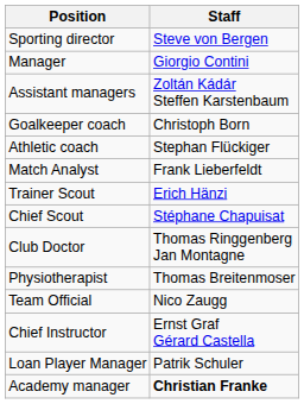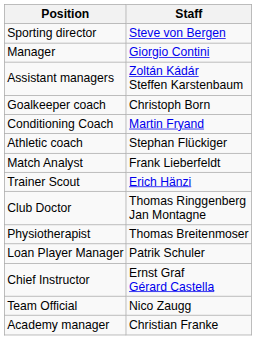 <table class="wikitable">
 <tr>
 <th>Position</th>
 <th>Staff</th>
 </tr>
 <tr>
 <td>Sporting director</td>
 <td> <a href='#'>Steve von Bergen</a></td>
 </tr>
 <tr>
 <td>Manager</td>
 <td> <a href='#'>Giorgio Contini</a></td>
 </tr>
 <tr>
 <td>Assistant managers</td>
 <td> <a href='#'>Zoltán Kádár</a> <br>  Steffen Karstenbaum</td>
 </tr>
 <tr>
 <td>Goalkeeper coach</td>
 <td> Christoph Born</td>
 </tr>
 <tr>
+<td>Conditioning Coach</td>
+<td> <a href='#'>Martin Fryand</a></td>
+</tr>
+<tr>
 <td>Athletic coach</td>
 <td> Stephan Flückiger</td>
 </tr>
 <tr>
 <td>Match Analyst</td>
 <td> Frank Lieberfeldt</td>
 </tr>
 <tr>
 <td>Trainer Scout</td>
 <td> <a href='#'>Erich Hänzi</a></td>
 </tr>
 <tr>
-<td>Chief Scout</td>
-<td> <a href='#'>Stéphane Chapuisat</a></td>
-</tr>
-<tr>
 <td>Club Doctor</td>
 <td> Thomas Ringgenberg <br>   Jan Montagne</td>
 </tr>
 <tr>
 <td>Physiotherapist</td>
 <td> Thomas Breitenmoser</td>
 </tr>
 <tr>
-<td>Team Official</td>
-<td> Nico Zaugg</td>
+<td>Loan Player Manager</td>
+<td> Patrik Schuler</td>
 </tr>
 <tr>
 <td>Chief Instructor</td>
 <td> Ernst Graf <br>  <a href='#'>Gérard Castella</a></td>
 </tr>
 <tr>
-<td>Loan Player Manager</td>
-<td> Patrik Schuler</td>
+<td>Team Official</td>
+<td> Nico Zaugg</td>
 </tr>
 <tr>
 <td>Academy manager</td>
-<td><strong> Christian Franke</strong></td>
+<td> Christian Franke</td>
 </tr>
 </table>
